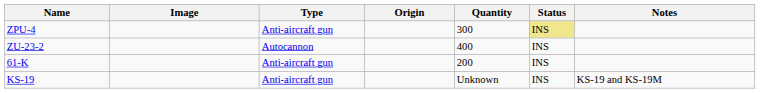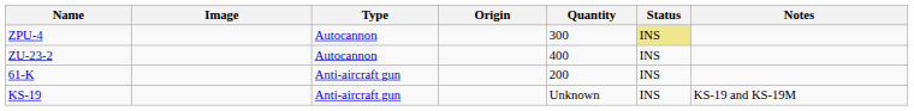 <table class="wikitable" style="width:90%;">
 <tr>
 <th width=14%>Name</th>
 <th width=20%>Image</th>
 <th width=14%>Type</th>
 <th width=12%>Origin</th>
 <th width=10%>Quantity</th>
 <th width=06%>Status</th>
 <th width=24%>Notes</th>
 </tr>
 <tr>
 <td><a href='#'>ZPU-4</a></td>
 <td></td>
-<td><a href='#'>Anti-aircraft gun</a></td>
+<td><a href='#'>Autocannon</a></td>
 <td></td>
 <td>300</td>
 <td style="background: khaki;">INS</td>
 <td></td>
 </tr>
 <tr>
 <td><a href='#'>ZU-23-2</a></td>
 <td></td>
 <td><a href='#'>Autocannon</a></td>
 <td></td>
 <td>400</td>
 <td>INS</td>
 <td></td>
 </tr>
 <tr>
 <td><a href='#'>61-K</a></td>
 <td></td>
 <td><a href='#'>Anti-aircraft gun</a></td>
 <td></td>
 <td>200</td>
 <td>INS</td>
 <td></td>
 </tr>
 <tr>
 <td><a href='#'>KS-19</a></td>
 <td></td>
 <td><a href='#'>Anti-aircraft gun</a></td>
 <td></td>
 <td>Unknown</td>
 <td>INS</td>
 <td>KS-19 and KS-19M</td>
 </tr>
 </table>
